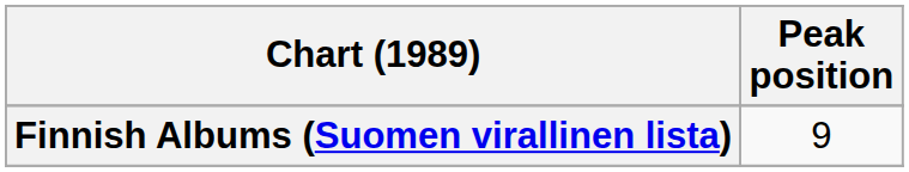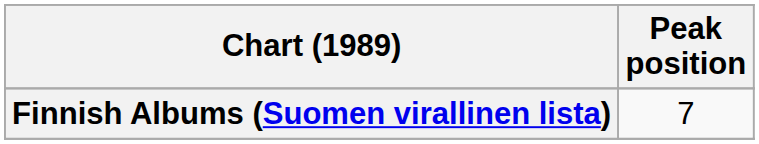 <table class="wikitable sortable plainrowheaders">
 <tr>
 <th scope="col">Chart (1989)</th>
 <th scope="col">Peak<br>position</th>
 </tr>
 <tr>
 </tr>
 <tr>
 <th scope="row">Finnish Albums (<a href='#'>Suomen virallinen lista</a>)</th>
-<td align="center">9</td>
+<td align="center">7</td>
 </tr>
 <tr>
 </tr>
 <tr>
 </tr>
 <tr>
 </tr>
 <tr>
 </tr>
 </table>
